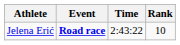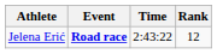 <table class=wikitable style="font-size:90%">
 <tr>
 <th>Athlete</th>
 <th>Event</th>
 <th>Time</th>
 <th>Rank</th>
 </tr>
 <tr align=center>
 <td align=left><a href='#'>Jelena Erić</a></td>
 <td align=left><strong><a href='#'>Road race</a></strong></td>
 <td>2:43:22</td>
-<td>10</td>
+<td>12</td>
 </tr>
 </table>
